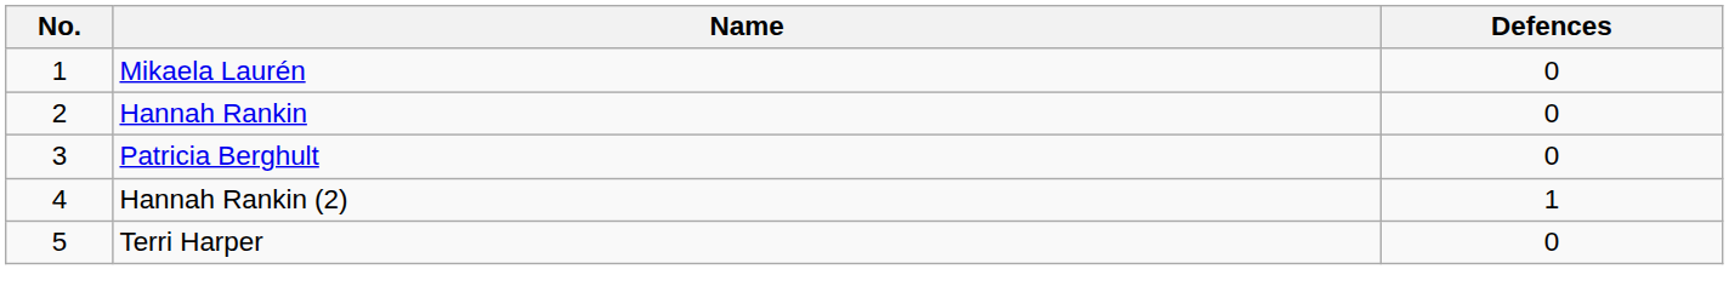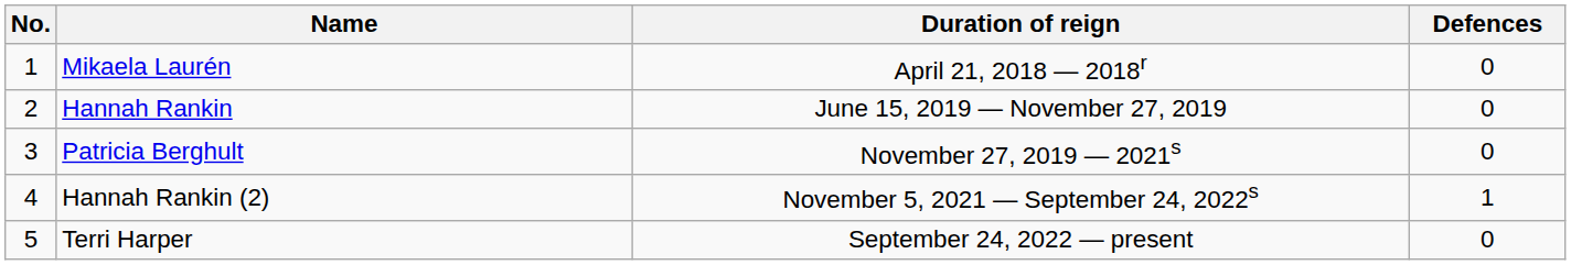 <table class="wikitable" width=80%>
 <tr>
 <th width=3%>No.</th>
 <th width=37%>Name</th>
+<th width=50%>Duration of reign</th>
 <th width=10%>Defences</th>
 </tr>
 <tr align=center>
 <td>1</td>
 <td align=left> <a href='#'>Mikaela Laurén</a></td>
+<td>April 21, 2018 — 2018<sup>r</sup></td>
 <td>0</td>
 </tr>
 <tr align=center>
 <td>2</td>
 <td align=left> <a href='#'>Hannah Rankin</a></td>
+<td>June 15, 2019 — November 27, 2019</td>
 <td>0</td>
 </tr>
 <tr align=center>
 <td>3</td>
 <td align=left> <a href='#'>Patricia Berghult</a></td>
+<td>November 27, 2019 — 2021<sup>s</sup></td>
 <td>0</td>
 </tr>
 <tr align=center>
 <td>4</td>
 <td align=left> Hannah Rankin (2)</td>
+<td>November 5, 2021 — September 24, 2022<sup>s</sup></td>
 <td>1</td>
 </tr>
 <tr align=center>
 <td>5</td>
 <td align=left> Terri Harper</td>
+<td>September 24, 2022 — present</td>
 <td>0</td>
 </tr>
 </table>
